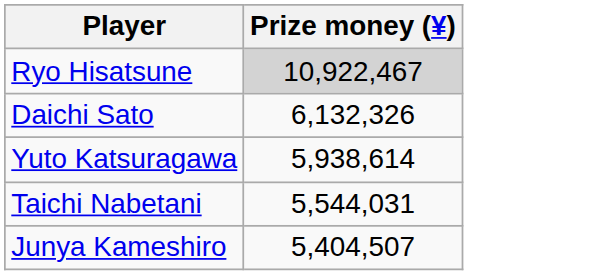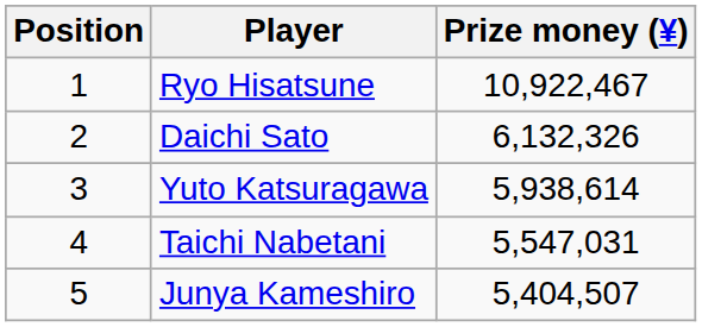 <table class="wikitable">
 <tr>
+<th>Position</th>
 <th>Player</th>
 <th>Prize money (<a href='#'>¥</a>)</th>
 </tr>
 <tr>
+<td align=center>1</td>
 <td> <a href='#'>Ryo Hisatsune</a></td>
-<td align=center style="background: lightgrey;">10,922,467</td>
+<td align=center>10,922,467</td>
 </tr>
 <tr>
+<td align=center>2</td>
 <td> <a href='#'>Daichi Sato</a></td>
 <td align=center>6,132,326</td>
 </tr>
 <tr>
+<td align=center>3</td>
 <td> <a href='#'>Yuto Katsuragawa</a></td>
 <td align=center>5,938,614</td>
 </tr>
 <tr>
+<td align=center>4</td>
 <td> <a href='#'>Taichi Nabetani</a></td>
-<td align=center>5,544,031</td>
+<td align=center>5,547,031</td>
 </tr>
 <tr>
+<td align=center>5</td>
 <td> <a href='#'>Junya Kameshiro</a></td>
 <td align=center>5,404,507</td>
 </tr>
 </table>
